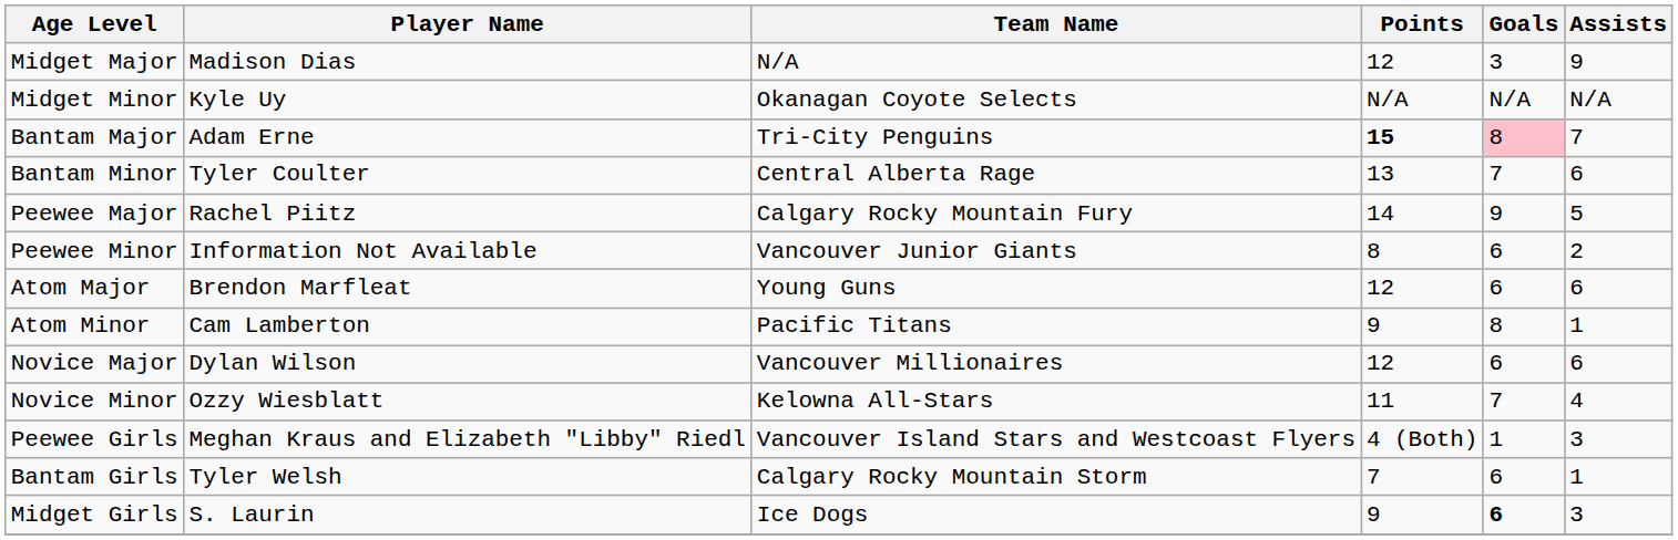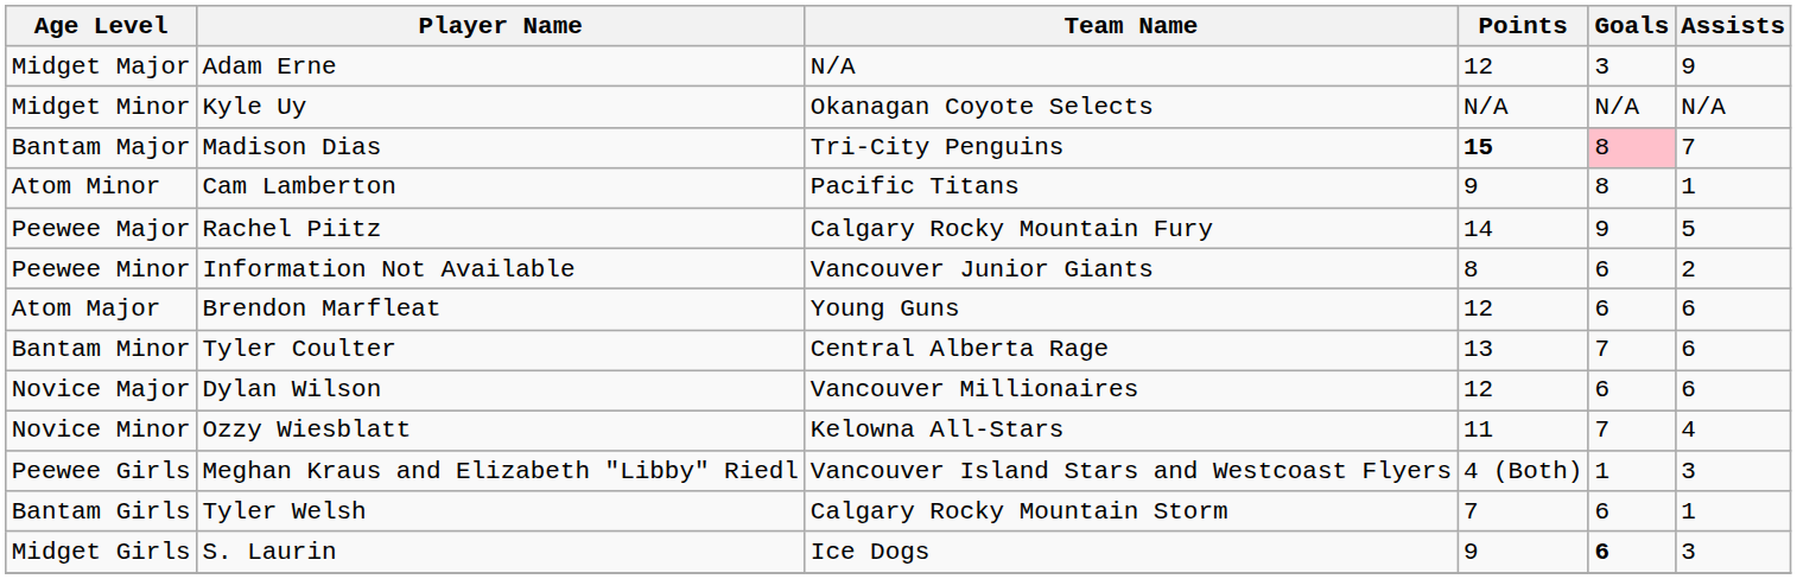 <table class="wikitable">
 <tr>
 <th>Age Level</th>
 <th>Player Name</th>
 <th>Team Name</th>
 <th>Points</th>
 <th>Goals</th>
 <th>Assists</th>
 </tr>
 <tr>
 <td>Midget Major</td>
-<td> Madison Dias</td>
+<td> Adam Erne</td>
 <td>N/A</td>
 <td>12</td>
 <td>3</td>
 <td>9</td>
 </tr>
 <tr>
 <td>Midget Minor</td>
 <td> Kyle Uy</td>
 <td> Okanagan Coyote Selects</td>
 <td>N/A</td>
 <td>N/A</td>
 <td>N/A</td>
 </tr>
 <tr>
 <td>Bantam Major</td>
-<td> Adam Erne</td>
+<td> Madison Dias</td>
 <td> Tri-City Penguins</td>
 <td><strong>15</strong></td>
 <td style="background: pink;">8</td>
 <td>7</td>
 </tr>
 <tr>
-<td>Bantam Minor</td>
-<td> Tyler Coulter</td>
-<td> Central Alberta Rage</td>
-<td>13</td>
-<td>7</td>
-<td>6</td>
+<td>Atom Minor</td>
+<td> Cam Lamberton</td>
+<td> Pacific Titans</td>
+<td>9</td>
+<td>8</td>
+<td>1</td>
 </tr>
 <tr>
 <td>Peewee Major</td>
 <td> Rachel Piitz</td>
 <td> Calgary Rocky Mountain Fury</td>
 <td>14</td>
 <td>9</td>
 <td>5</td>
 </tr>
 <tr>
 <td>Peewee Minor</td>
 <td>Information Not Available</td>
 <td> Vancouver Junior Giants</td>
 <td>8</td>
 <td>6</td>
 <td>2</td>
 </tr>
 <tr>
 <td>Atom Major</td>
 <td> Brendon Marfleat</td>
 <td> Young Guns</td>
 <td>12</td>
 <td>6</td>
 <td>6</td>
 </tr>
 <tr>
-<td>Atom Minor</td>
-<td> Cam Lamberton</td>
-<td> Pacific Titans</td>
-<td>9</td>
-<td>8</td>
-<td>1</td>
+<td>Bantam Minor</td>
+<td> Tyler Coulter</td>
+<td> Central Alberta Rage</td>
+<td>13</td>
+<td>7</td>
+<td>6</td>
 </tr>
 <tr>
 <td>Novice Major</td>
 <td> Dylan Wilson</td>
 <td> Vancouver Millionaires</td>
 <td>12</td>
 <td>6</td>
 <td>6</td>
 </tr>
 <tr>
 <td>Novice Minor</td>
 <td> Ozzy Wiesblatt</td>
 <td> Kelowna All-Stars</td>
 <td>11</td>
 <td>7</td>
 <td>4</td>
 </tr>
 <tr>
 <td>Peewee Girls</td>
 <td> Meghan Kraus and Elizabeth "Libby" Riedl</td>
 <td> Vancouver Island Stars and Westcoast Flyers</td>
 <td>4 (Both)</td>
 <td>1</td>
 <td>3</td>
 </tr>
 <tr>
 <td>Bantam Girls</td>
 <td> Tyler Welsh</td>
 <td> Calgary Rocky Mountain Storm</td>
 <td>7</td>
 <td>6</td>
 <td>1</td>
 </tr>
 <tr>
 <td>Midget Girls</td>
 <td> S. Laurin</td>
 <td> Ice Dogs</td>
 <td>9</td>
 <td><strong>6</strong></td>
 <td>3</td>
 </tr>
 <tr>
 </tr>
 </table>
